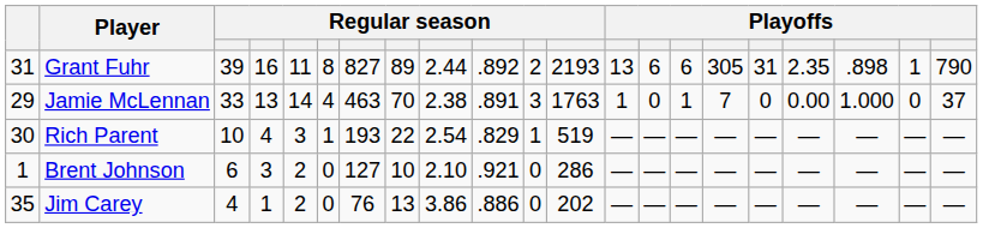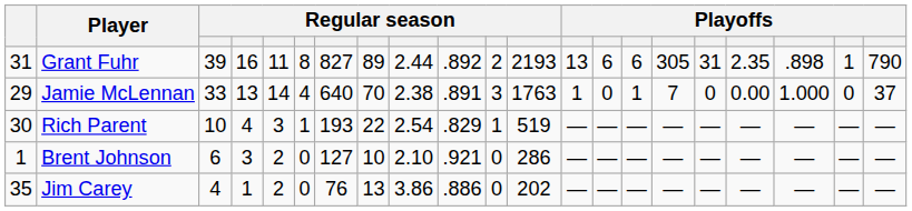 <table class="wikitable plainrowheaders" style="text-align:center;">
 <tr>
 <th scope="col" rowspan="2"></th>
 <th scope="col" rowspan="2">Player</th>
 <th scope=colgroup colspan=10>Regular season</th>
 <th scope=colgroup colspan=9>Playoffs</th>
 </tr>
 <tr>
 <th scope="col"></th>
 <th scope="col"></th>
 <th scope="col"></th>
 <th scope="col"></th>
 <th scope="col"></th>
 <th scope="col"></th>
 <th scope="col"></th>
 <th scope="col"></th>
 <th scope="col"></th>
 <th scope="col"></th>
 <th scope="col"></th>
 <th scope="col"></th>
 <th scope="col"></th>
 <th scope="col"></th>
 <th scope="col"></th>
 <th scope="col"></th>
 <th scope="col"></th>
 <th scope="col"></th>
 <th scope="col"></th>
 </tr>
 <tr>
 <td scope="row">31</td>
 <td align="left"><a href='#'>Grant Fuhr</a></td>
 <td>39</td>
 <td>16</td>
 <td>11</td>
 <td>8</td>
 <td>827</td>
 <td>89</td>
 <td>2.44</td>
 <td>.892</td>
 <td>2</td>
 <td>2193</td>
 <td>13</td>
 <td>6</td>
 <td>6</td>
 <td>305</td>
 <td>31</td>
 <td>2.35</td>
 <td>.898</td>
 <td>1</td>
 <td>790</td>
 </tr>
 <tr>
 <td scope="row">29</td>
 <td align="left"><a href='#'>Jamie McLennan</a></td>
 <td>33</td>
 <td>13</td>
 <td>14</td>
 <td>4</td>
-<td>463</td>
+<td>640</td>
 <td>70</td>
 <td>2.38</td>
 <td>.891</td>
 <td>3</td>
 <td>1763</td>
 <td>1</td>
 <td>0</td>
 <td>1</td>
 <td>7</td>
 <td>0</td>
 <td>0.00</td>
 <td>1.000</td>
 <td>0</td>
 <td>37</td>
 </tr>
 <tr>
 <td scope="row">30</td>
 <td align="left"><a href='#'>Rich Parent</a></td>
 <td>10</td>
 <td>4</td>
 <td>3</td>
 <td>1</td>
 <td>193</td>
 <td>22</td>
 <td>2.54</td>
 <td>.829</td>
 <td>1</td>
 <td>519</td>
 <td>—</td>
 <td>—</td>
 <td>—</td>
 <td>—</td>
 <td>—</td>
 <td>—</td>
 <td>—</td>
 <td>—</td>
 <td>—</td>
 </tr>
 <tr>
 <td scope="row">1</td>
 <td align="left"><a href='#'>Brent Johnson</a></td>
 <td>6</td>
 <td>3</td>
 <td>2</td>
 <td>0</td>
 <td>127</td>
 <td>10</td>
 <td>2.10</td>
 <td>.921</td>
 <td>0</td>
 <td>286</td>
 <td>—</td>
 <td>—</td>
 <td>—</td>
 <td>—</td>
 <td>—</td>
 <td>—</td>
 <td>—</td>
 <td>—</td>
 <td>—</td>
 </tr>
 <tr>
 <td scope="row">35</td>
 <td align="left"><a href='#'>Jim Carey</a></td>
 <td>4</td>
 <td>1</td>
 <td>2</td>
 <td>0</td>
 <td>76</td>
 <td>13</td>
 <td>3.86</td>
 <td>.886</td>
 <td>0</td>
 <td>202</td>
 <td>—</td>
 <td>—</td>
 <td>—</td>
 <td>—</td>
 <td>—</td>
 <td>—</td>
 <td>—</td>
 <td>—</td>
 <td>—</td>
 </tr>
 </table>
